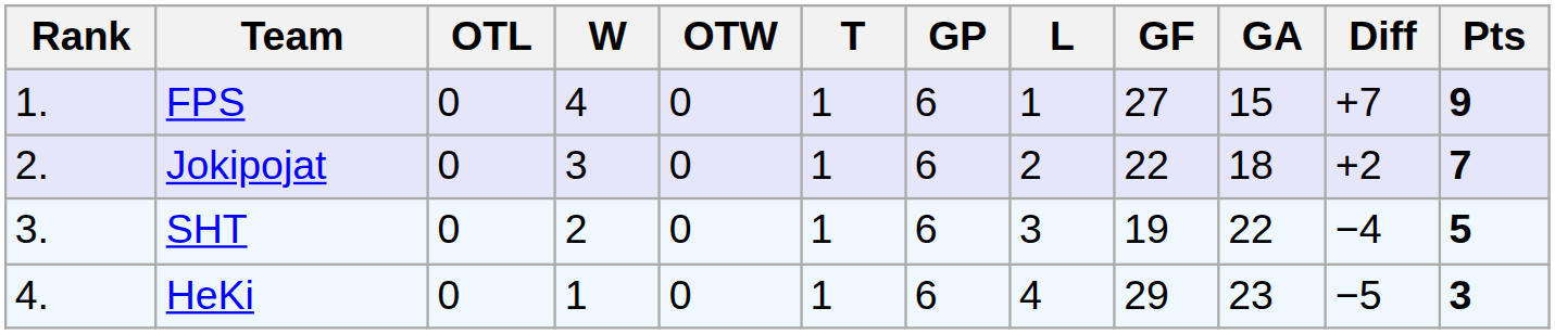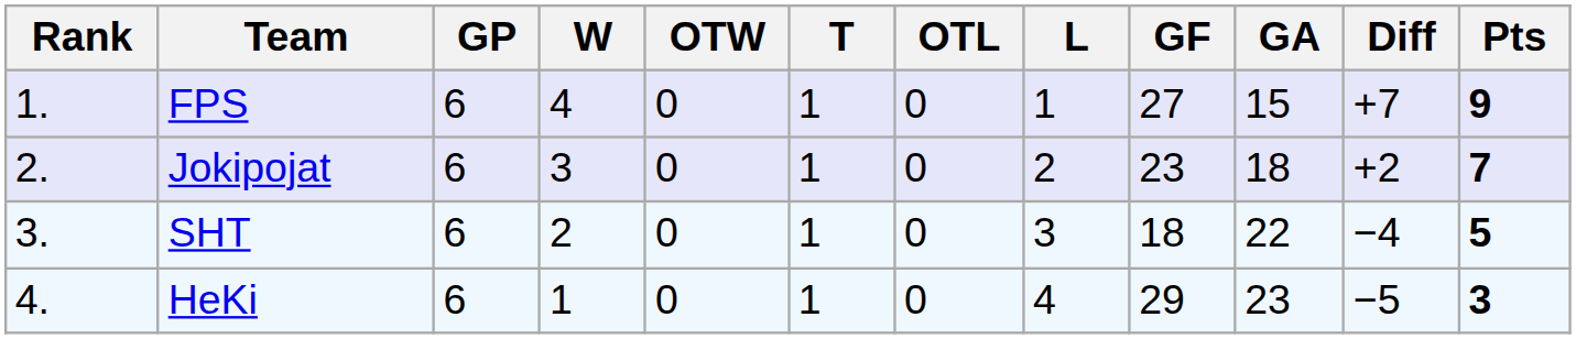 <table class="wikitable">
 <tr>
 <th bgcolor="#DDDDFF" width="6%" align="left">Rank</th>
 <th bgcolor="#DDDDFF" width="13%">Team</th>
-<th bgcolor="#DDDDFF" width="5%">OTL</th>
+<th bgcolor="#DDDDFF" width="5%">GP</th>
 <th bgcolor="#DDDDFF" width="5%">W</th>
 <th bgcolor="#DDDDFF" width="5%">OTW</th>
 <th bgcolor="#DDDDFF" width="5%">T</th>
-<th bgcolor="#DDDDFF" width="5%">GP</th>
+<th bgcolor="#DDDDFF" width="5%">OTL</th>
 <th bgcolor="#DDDDFF" width="5%">L</th>
 <th bgcolor="#DDDDFF" width="5%">GF</th>
 <th bgcolor="#DDDDFF" width="5%">GA</th>
 <th bgcolor="#DDDDFF" width="5%">Diff</th>
 <th bgcolor="#DDDDFF" width="5%">Pts</th>
 </tr>
 <tr bgcolor="#e6e6fa">
 <td align="left">1.</td>
 <td><a href='#'>FPS</a></td>
-<td>0</td>
+<td>6</td>
 <td>4</td>
 <td>0</td>
 <td>1</td>
-<td>6</td>
+<td>0</td>
 <td>1</td>
 <td>27</td>
 <td>15</td>
 <td>+7</td>
 <td><strong>9</strong></td>
 </tr>
 <tr bgcolor="#e6e6fa">
 <td align="left">2.</td>
 <td><a href='#'>Jokipojat</a></td>
-<td>0</td>
+<td>6</td>
 <td>3</td>
 <td>0</td>
 <td>1</td>
-<td>6</td>
+<td>0</td>
 <td>2</td>
-<td>22</td>
+<td>23</td>
 <td>18</td>
 <td>+2</td>
 <td><strong>7</strong></td>
 </tr>
 <tr bgcolor="#f0f8ff">
 <td align="left">3.</td>
 <td><a href='#'>SHT</a></td>
-<td>0</td>
+<td>6</td>
 <td>2</td>
 <td>0</td>
 <td>1</td>
-<td>6</td>
+<td>0</td>
 <td>3</td>
-<td>19</td>
+<td>18</td>
 <td>22</td>
 <td>−4</td>
 <td><strong>5</strong></td>
 </tr>
 <tr bgcolor="#f0f8ff">
 <td align="left">4.</td>
 <td><a href='#'>HeKi</a></td>
+<td>6</td>
+<td>1</td>
 <td>0</td>
 <td>1</td>
 <td>0</td>
-<td>1</td>
-<td>6</td>
 <td>4</td>
 <td>29</td>
 <td>23</td>
 <td>−5</td>
 <td><strong>3</strong></td>
 </tr>
 </table>
